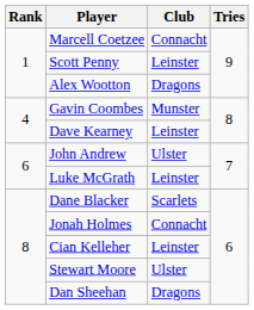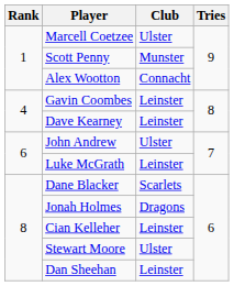 <table class="wikitable sortable" style="text-align:center">
 <tr>
 <th>Rank</th>
 <th>Player</th>
 <th>Club</th>
 <th>Tries</th>
 </tr>
 <tr>
 <td rowspan=3>1</td>
 <td align=left> <a href='#'>Marcell Coetzee</a></td>
-<td align=left> <a href='#'>Connacht</a></td>
+<td align=left> <a href='#'>Ulster</a></td>
 <td rowspan=3>9</td>
 </tr>
 <tr>
 <td align=left> <a href='#'>Scott Penny</a></td>
-<td align=left> <a href='#'>Leinster</a></td>
+<td align=left> <a href='#'>Munster</a></td>
 </tr>
 <tr>
 <td align=left> <a href='#'>Alex Wootton</a></td>
-<td align=left> <a href='#'>Dragons</a></td>
+<td align=left> <a href='#'>Connacht</a></td>
 </tr>
 <tr>
 <td rowspan=2>4</td>
 <td align=left> <a href='#'>Gavin Coombes</a></td>
-<td align=left> <a href='#'>Munster</a></td>
+<td align=left> <a href='#'>Leinster</a></td>
 <td rowspan=2>8</td>
 </tr>
 <tr>
 <td align=left> <a href='#'>Dave Kearney</a></td>
 <td align=left> <a href='#'>Leinster</a></td>
 </tr>
 <tr>
 <td rowspan=2>6</td>
 <td align=left> <a href='#'>John Andrew</a></td>
 <td align=left> <a href='#'>Ulster</a></td>
 <td rowspan=2>7</td>
 </tr>
 <tr>
 <td align=left> <a href='#'>Luke McGrath</a></td>
 <td align=left> <a href='#'>Leinster</a></td>
 </tr>
 <tr>
 <td rowspan=5>8</td>
 <td align=left> <a href='#'>Dane Blacker</a></td>
 <td align=left> <a href='#'>Scarlets</a></td>
 <td rowspan=5>6</td>
 </tr>
 <tr>
 <td align=left> <a href='#'>Jonah Holmes</a></td>
-<td align=left> <a href='#'>Connacht</a></td>
+<td align=left> <a href='#'>Dragons</a></td>
 </tr>
 <tr>
 <td align=left> <a href='#'>Cian Kelleher</a></td>
 <td align=left> <a href='#'>Leinster</a></td>
 </tr>
 <tr>
 <td align=left> <a href='#'>Stewart Moore</a></td>
 <td align=left> <a href='#'>Ulster</a></td>
 </tr>
 <tr>
 <td align=left> <a href='#'>Dan Sheehan</a></td>
-<td align=left> <a href='#'>Dragons</a></td>
+<td align=left> <a href='#'>Leinster</a></td>
 </tr>
 </table>
